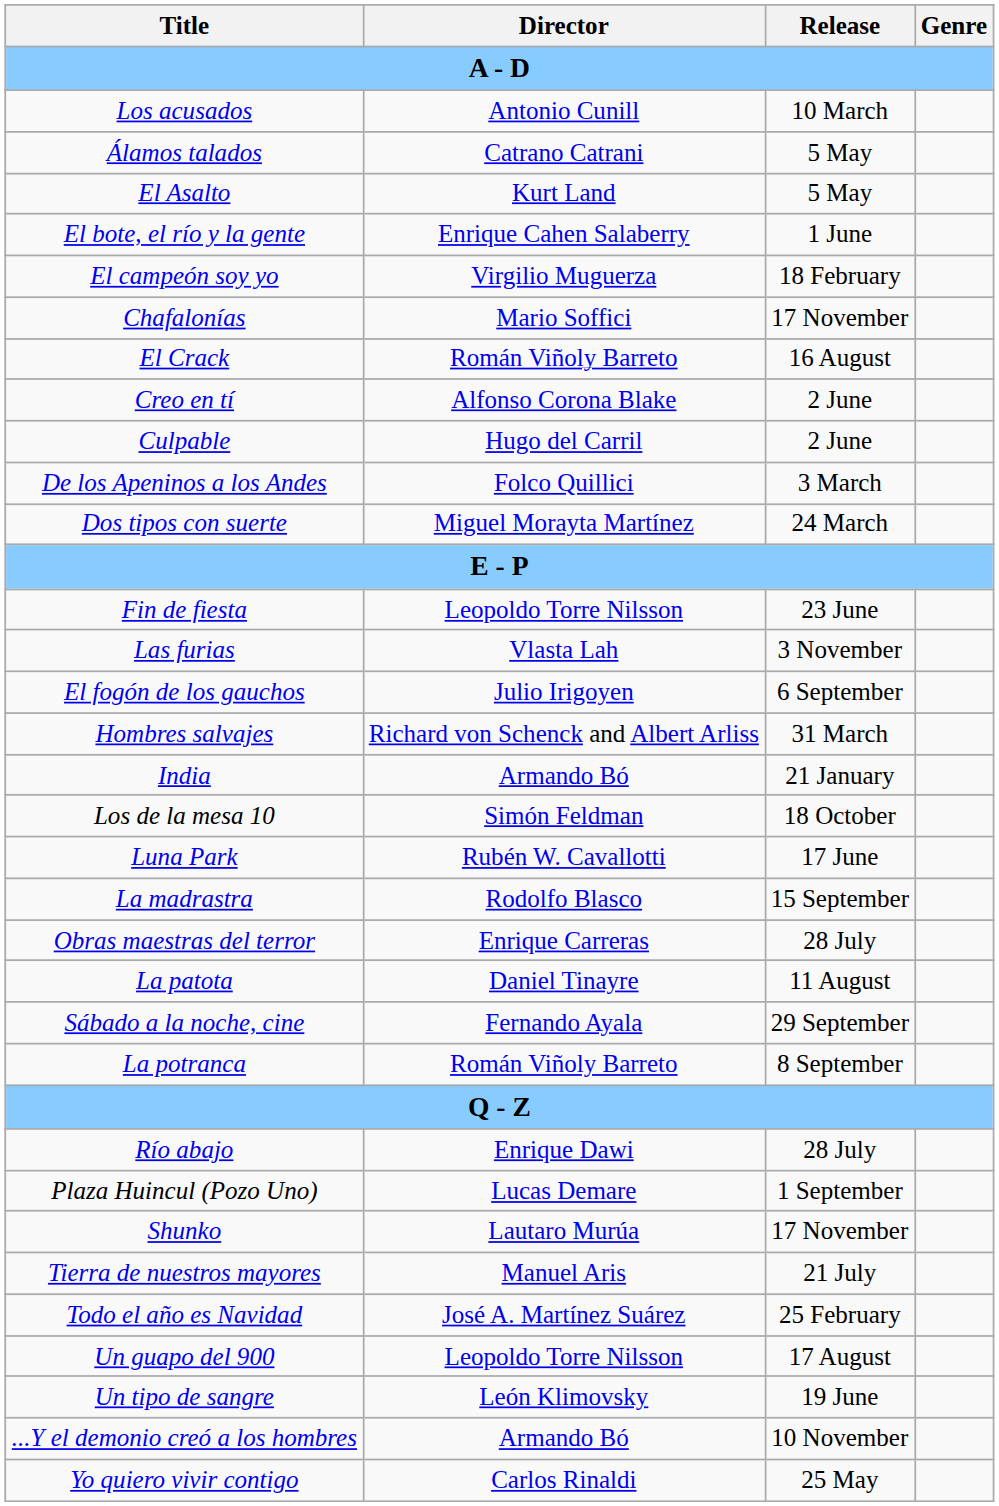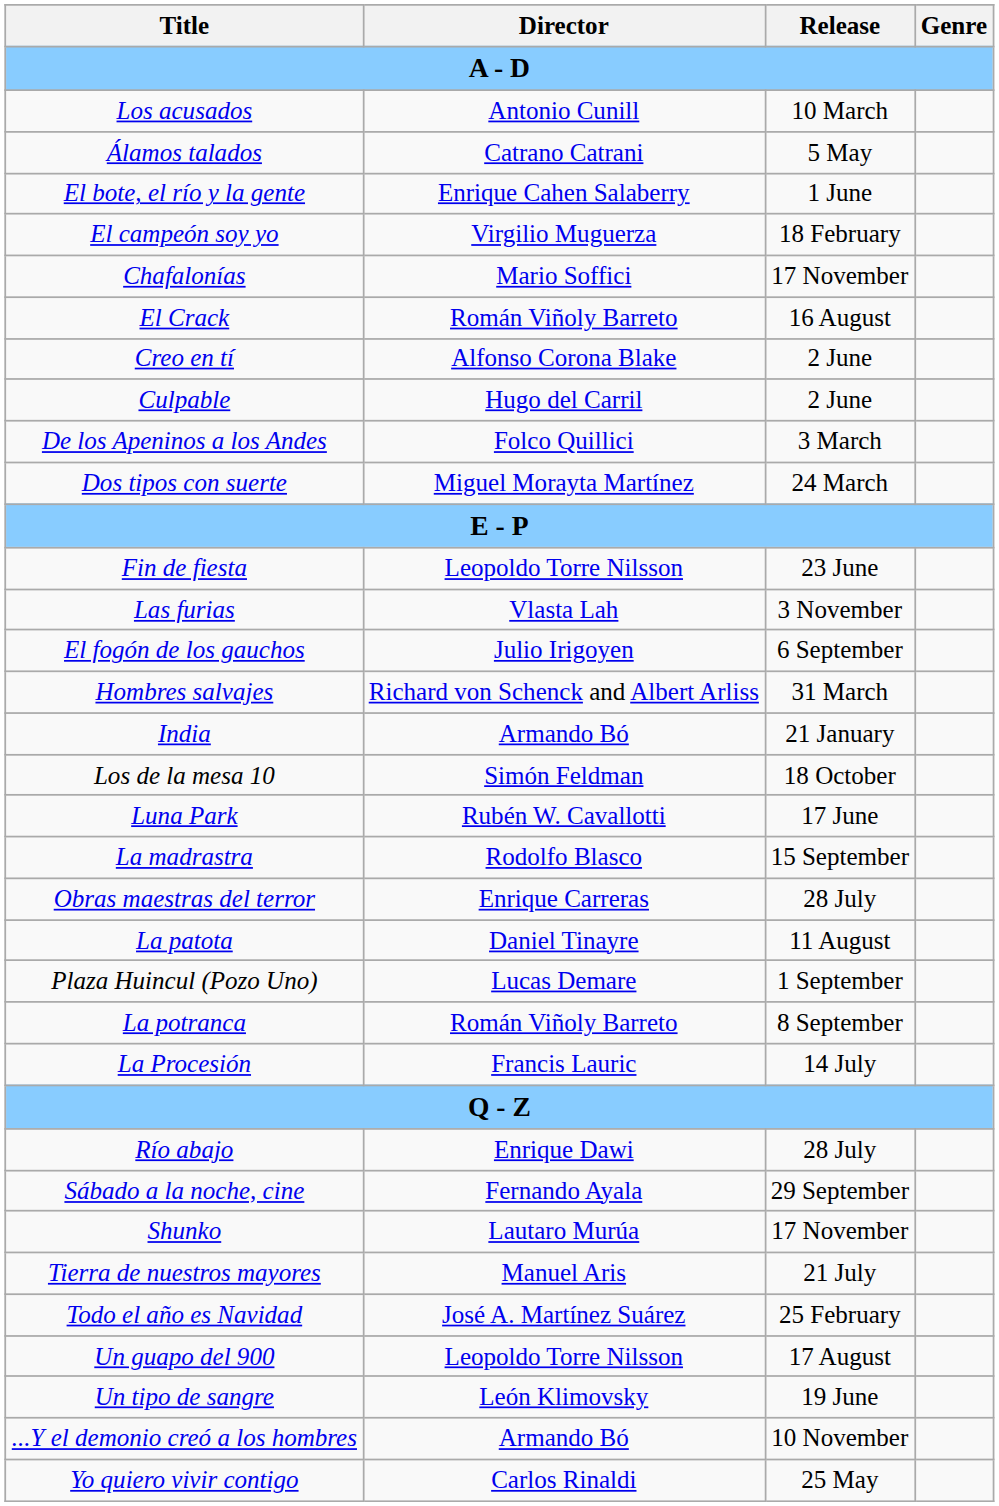 <table class="wikitable" style="margin:1em 0 1em 1em; text-align: center; font-size: 90%;">
 <tr>
 <th scope="col">Title</th>
 <th scope="col">Director</th>
 <th scope="col">Release</th>
 <th scope="col">Genre</th>
 </tr>
 <tr>
 <th colspan="4" style="background-color:#88ccff; font-size:110%;"><strong>A  -  D</strong></th>
 </tr>
 <tr>
 <td><em><a href='#'>Los acusados</a></em></td>
 <td><a href='#'>Antonio Cunill</a></td>
 <td>10 March</td>
 <td></td>
 </tr>
 <tr>
 <td><em><a href='#'>Álamos talados</a></em></td>
 <td><a href='#'>Catrano Catrani</a></td>
-<td>5 May</td>
-<td></td>
-</tr>
-<tr>
-<td><em><a href='#'>El Asalto</a></em></td>
-<td><a href='#'>Kurt Land</a></td>
 <td>5 May</td>
 <td></td>
 </tr>
 <tr>
 <td><em><a href='#'>El bote, el río y la gente</a></em></td>
 <td><a href='#'>Enrique Cahen Salaberry</a></td>
 <td>1 June</td>
 <td></td>
 </tr>
 <tr>
 <td><em><a href='#'>El campeón soy yo</a></em></td>
 <td><a href='#'>Virgilio Muguerza</a></td>
 <td>18 February</td>
 <td></td>
 </tr>
 <tr>
 <td><em><a href='#'>Chafalonías</a></em></td>
 <td><a href='#'>Mario Soffici</a></td>
 <td>17 November</td>
 <td></td>
 </tr>
 <tr>
 <td><em><a href='#'>El Crack</a></em></td>
 <td><a href='#'>Román Viñoly Barreto</a></td>
 <td>16 August</td>
 <td></td>
 </tr>
 <tr>
 <td><em><a href='#'>Creo en tí</a></em></td>
 <td><a href='#'>Alfonso Corona Blake</a></td>
 <td>2 June</td>
 <td></td>
 </tr>
 <tr>
 <td><em> <a href='#'>Culpable</a></em></td>
 <td><a href='#'>Hugo del Carril</a></td>
 <td>2 June</td>
 <td></td>
 </tr>
 <tr>
 <td><em><a href='#'>De los Apeninos a los Andes</a></em></td>
 <td><a href='#'>Folco Quillici</a></td>
 <td>3 March</td>
 <td></td>
 </tr>
 <tr>
 <td><em><a href='#'>Dos tipos con suerte</a></em></td>
 <td><a href='#'>Miguel Morayta Martínez</a></td>
 <td>24 March</td>
 <td></td>
 </tr>
 <tr>
 <th colspan="4" style="background-color:#88ccff; font-size:110%;"><strong>E  -  P</strong></th>
 </tr>
 <tr>
 <td><em><a href='#'>Fin de fiesta</a></em></td>
 <td><a href='#'>Leopoldo Torre Nilsson</a></td>
 <td>23 June</td>
 <td></td>
 </tr>
 <tr>
 <td><em><a href='#'>Las furias</a></em></td>
 <td><a href='#'>Vlasta Lah</a></td>
 <td>3 November</td>
 <td></td>
 </tr>
 <tr>
 <td><em><a href='#'>El fogón de los gauchos</a></em></td>
 <td><a href='#'>Julio Irigoyen</a></td>
 <td>6 September</td>
 <td></td>
 </tr>
 <tr>
 <td><em><a href='#'>Hombres salvajes</a></em></td>
 <td><a href='#'>Richard von Schenck</a> and <a href='#'>Albert Arliss</a></td>
 <td>31 March</td>
 <td></td>
 </tr>
 <tr>
 <td><em> <a href='#'>India</a></em></td>
 <td><a href='#'>Armando Bó</a></td>
 <td>21 January</td>
 <td></td>
 </tr>
 <tr>
 <td><em>Los de la mesa 10</em></td>
 <td><a href='#'>Simón Feldman</a></td>
 <td>18 October</td>
 <td></td>
 </tr>
 <tr>
 <td><em> <a href='#'>Luna Park</a></em></td>
 <td><a href='#'>Rubén W. Cavallotti</a></td>
 <td>17 June</td>
 <td></td>
 </tr>
 <tr>
 <td><em><a href='#'>La madrastra</a></em></td>
 <td><a href='#'>Rodolfo Blasco</a></td>
 <td>15 September</td>
 <td></td>
 </tr>
 <tr>
 <td><em><a href='#'>Obras maestras del terror</a></em></td>
 <td><a href='#'>Enrique Carreras</a></td>
 <td>28 July</td>
 <td></td>
 </tr>
 <tr>
 <td><em><a href='#'>La patota</a></em></td>
 <td><a href='#'>Daniel Tinayre</a></td>
 <td>11 August</td>
 <td></td>
 </tr>
 <tr>
-<td><em><a href='#'>Sábado a la noche, cine</a></em></td>
-<td><a href='#'>Fernando Ayala</a></td>
-<td>29 September</td>
+<td><em>Plaza Huincul (Pozo Uno)</em></td>
+<td><a href='#'>Lucas Demare</a></td>
+<td>1 September</td>
 <td></td>
 </tr>
 <tr>
 <td><em><a href='#'>La potranca</a></em></td>
 <td><a href='#'>Román Viñoly Barreto</a></td>
 <td>8 September</td>
+<td></td>
+</tr>
+<tr>
+<td><em><a href='#'>La Procesión</a></em></td>
+<td><a href='#'>Francis Lauric</a></td>
+<td>14 July</td>
 <td></td>
 </tr>
 <tr>
 <th colspan="4" style="background-color:#88ccff; font-size:110%;"><strong>Q  -  Z</strong></th>
 </tr>
 <tr>
 <td><em><a href='#'>Río abajo</a></em></td>
 <td><a href='#'>Enrique Dawi</a></td>
 <td>28 July</td>
 <td></td>
 </tr>
 <tr>
-<td><em>Plaza Huincul (Pozo Uno)</em></td>
-<td><a href='#'>Lucas Demare</a></td>
-<td>1 September</td>
+<td><em><a href='#'>Sábado a la noche, cine</a></em></td>
+<td><a href='#'>Fernando Ayala</a></td>
+<td>29 September</td>
 <td></td>
 </tr>
 <tr>
 <td><em><a href='#'>Shunko</a></em></td>
 <td><a href='#'>Lautaro Murúa</a></td>
 <td>17 November</td>
 <td></td>
 </tr>
 <tr>
 <td><em><a href='#'>Tierra de nuestros mayores</a></em></td>
 <td><a href='#'>Manuel Aris</a></td>
 <td>21 July</td>
 <td></td>
 </tr>
 <tr>
 <td><em><a href='#'>Todo el año es Navidad</a></em></td>
 <td><a href='#'>José A. Martínez Suárez</a></td>
 <td>25 February</td>
 <td></td>
 </tr>
 <tr>
 <td><em><a href='#'>Un guapo del 900</a></em></td>
 <td><a href='#'>Leopoldo Torre Nilsson</a></td>
 <td>17 August</td>
 <td></td>
 </tr>
 <tr>
 <td><em><a href='#'>Un tipo de sangre</a></em></td>
 <td><a href='#'>León Klimovsky</a></td>
 <td>19 June</td>
 <td></td>
 </tr>
 <tr>
 <td><em><a href='#'>...Y el demonio creó a los hombres</a></em></td>
 <td><a href='#'>Armando Bó</a></td>
 <td>10 November</td>
 <td></td>
 </tr>
 <tr>
 <td><em><a href='#'>Yo quiero vivir contigo</a></em></td>
 <td><a href='#'>Carlos Rinaldi</a></td>
 <td>25 May</td>
 <td></td>
 </tr>
 </table>
